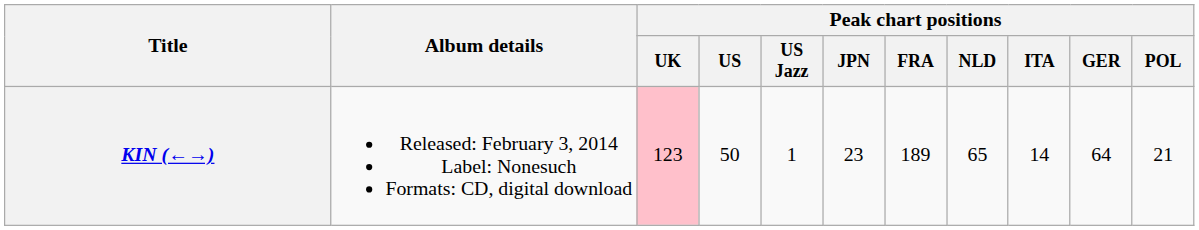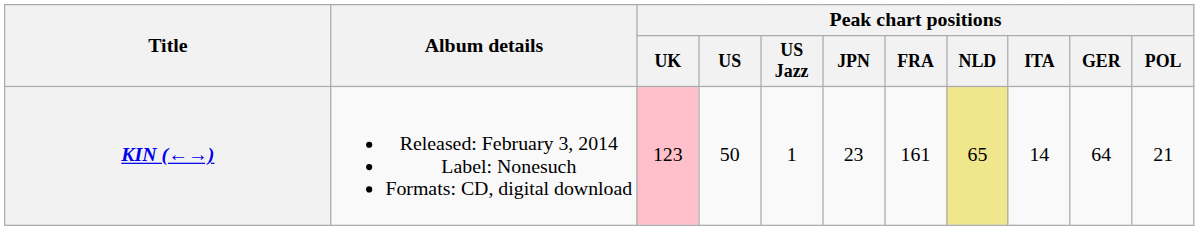 <table class="wikitable plainrowheaders" style="text-align:center;">
 <tr>
 <th scope="col" rowspan="2" style="width:16em;">Title</th>
 <th scope="col" rowspan="2">Album details</th>
 <th scope="col" colspan="9">Peak chart positions</th>
 </tr>
 <tr>
 <th scope="col" style="width:3em;font-size:90%;">UK<br></th>
 <th scope="col" style="width:3em;font-size:90%;">US<br></th>
 <th scope="col" style="width:3em;font-size:90%;">US<br>Jazz<br></th>
 <th scope="col" style="width:3em;font-size:90%;">JPN<br></th>
 <th scope="col" style="width:3em;font-size:90%;">FRA<br></th>
 <th scope="col" style="width:3em;font-size:90%;">NLD<br></th>
 <th scope="col" style="width:3em;font-size:90%;">ITA<br></th>
 <th scope="col" style="width:3em;font-size:90%;">GER<br></th>
 <th scope="col" style="width:3em;font-size:90%;">POL<br></th>
 </tr>
 <tr>
 <th scope="row"><em><a href='#'>KIN (←→)</a></em></th>
 <td><br><ul><li>Released: February 3, 2014</li><li>Label: Nonesuch</li><li>Formats: CD, digital download</li></ul></td>
 <td style="background: pink;">123</td>
 <td>50</td>
 <td>1</td>
 <td>23</td>
-<td>189</td>
-<td>65</td>
+<td>161</td>
+<td style="background: khaki;">65</td>
 <td>14</td>
 <td>64</td>
 <td>21</td>
 </tr>
 </table>
